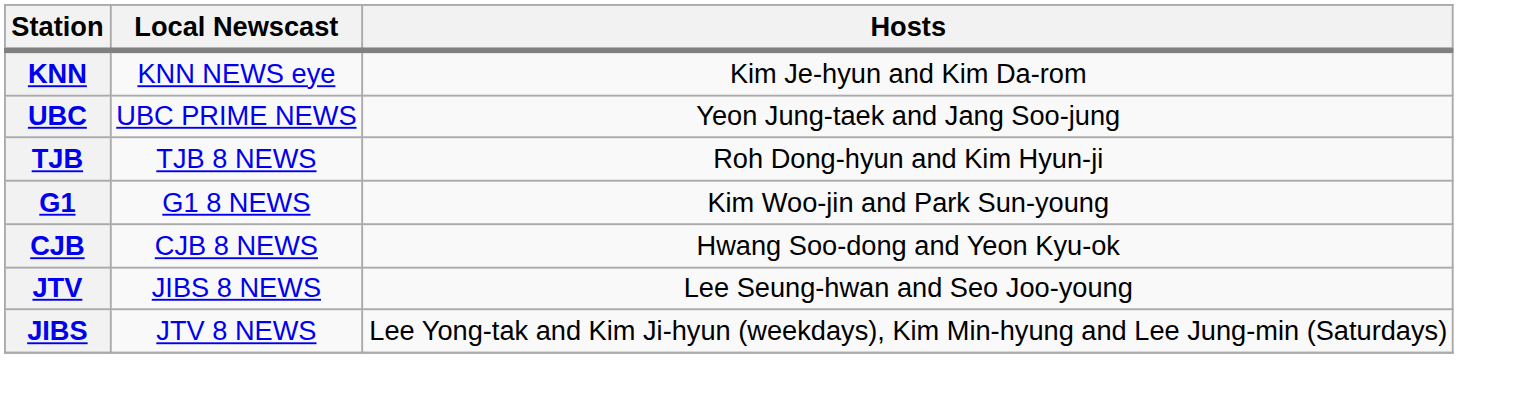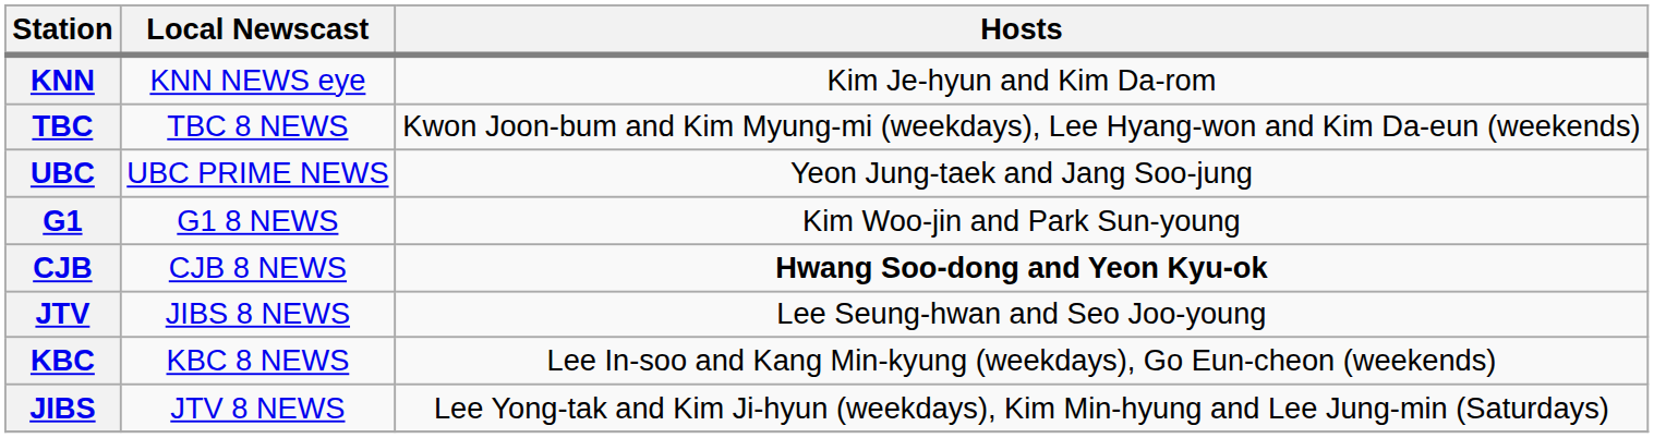 <table class="wikitable" style="text-align:center; font-size:90%;">
 <tr style="border-bottom:solid 3px #808080;">
 <th>Station</th>
 <th>Local Newscast</th>
 <th>Hosts</th>
 </tr>
 <tr>
 <th><a href='#'>KNN</a></th>
 <td><a href='#'>KNN NEWS eye</a></td>
 <td>Kim Je-hyun and Kim Da-rom</td>
 </tr>
 <tr>
+<th><a href='#'>TBC</a></th>
+<td><a href='#'>TBC 8 NEWS</a></td>
+<td>Kwon Joon-bum and Kim Myung-mi (weekdays), Lee Hyang-won and Kim Da-eun (weekends)</td>
+</tr>
+<tr>
 <th><a href='#'>UBC</a></th>
 <td><a href='#'>UBC PRIME NEWS</a></td>
 <td>Yeon Jung-taek and Jang Soo-jung</td>
-</tr>
-<tr>
-<th><a href='#'>TJB</a></th>
-<td><a href='#'>TJB 8 NEWS</a></td>
-<td>Roh Dong-hyun and Kim Hyun-ji</td>
 </tr>
 <tr>
 <th><a href='#'>G1</a></th>
 <td><a href='#'>G1 8 NEWS</a></td>
 <td>Kim Woo-jin and Park Sun-young</td>
 </tr>
 <tr>
 <th><a href='#'>CJB</a></th>
 <td><a href='#'>CJB 8 NEWS</a></td>
-<td>Hwang Soo-dong and Yeon Kyu-ok</td>
+<td><strong>Hwang Soo-dong and Yeon Kyu-ok</strong></td>
 </tr>
 <tr>
 <th><a href='#'>JTV</a></th>
 <td><a href='#'>JIBS 8 NEWS</a></td>
 <td>Lee Seung-hwan and Seo Joo-young</td>
+</tr>
+<tr>
+<th><a href='#'>KBC</a></th>
+<td><a href='#'>KBC 8 NEWS</a></td>
+<td>Lee In-soo and Kang Min-kyung (weekdays), Go Eun-cheon (weekends)</td>
 </tr>
 <tr>
 <th><a href='#'>JIBS</a></th>
 <td><a href='#'>JTV 8 NEWS</a></td>
 <td>Lee Yong-tak and Kim Ji-hyun (weekdays), Kim Min-hyung and Lee Jung-min (Saturdays)</td>
 </tr>
 <tr>
 </tr>
 </table>
